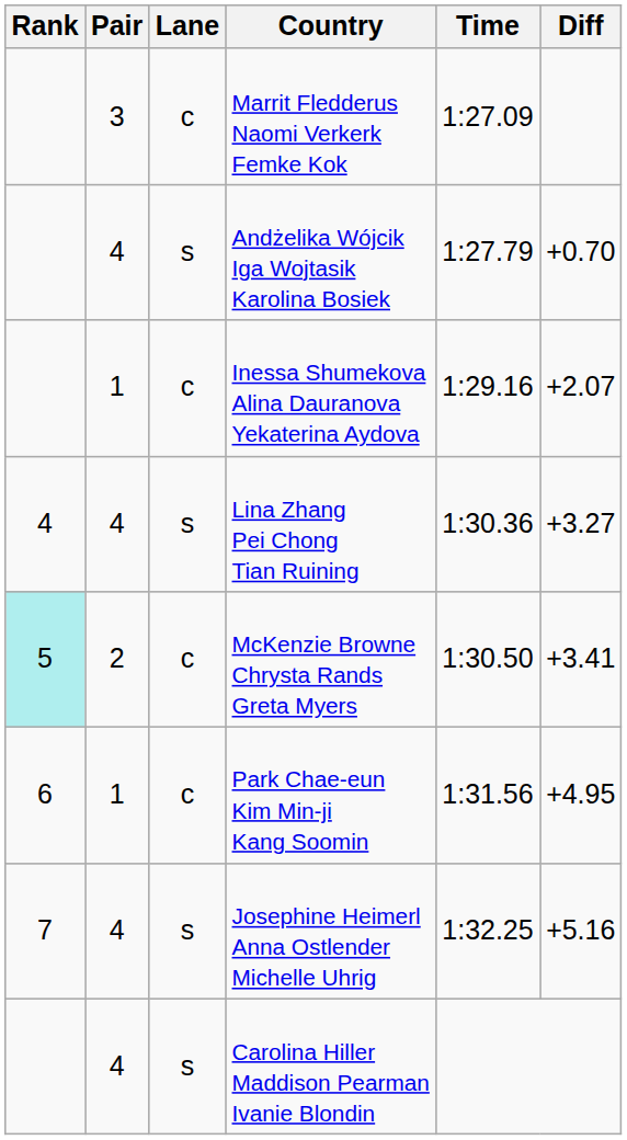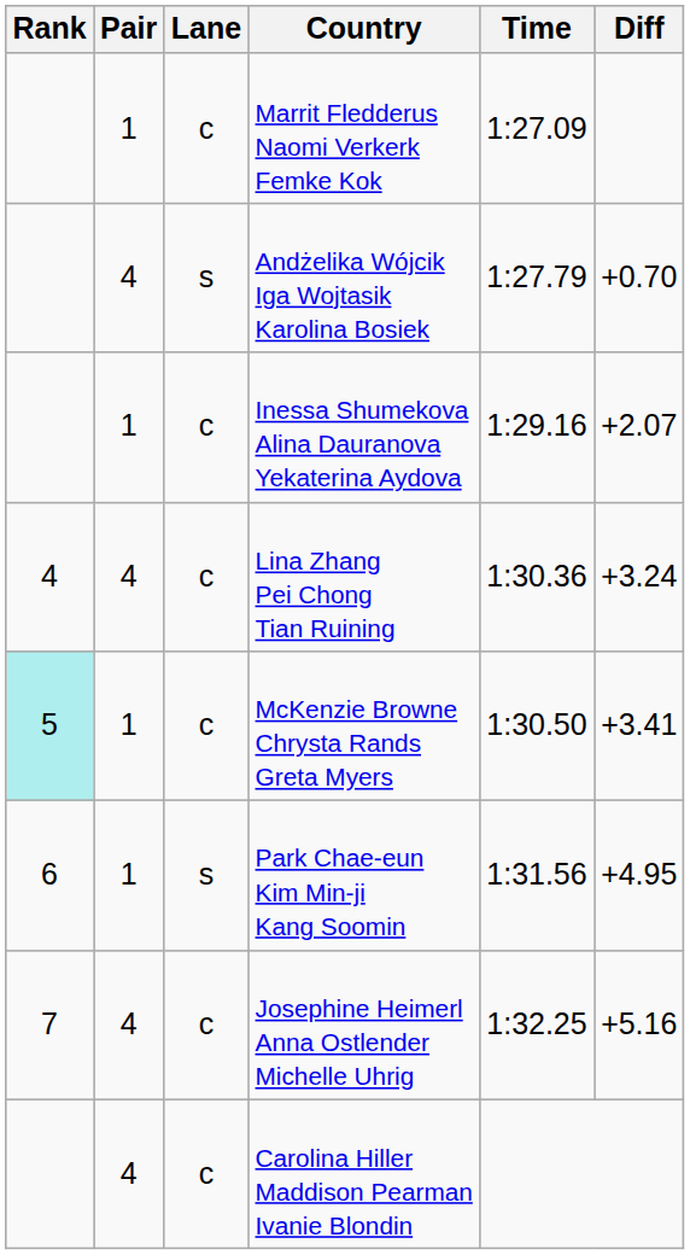 <table class="wikitable sortable" style="text-align:center">
 <tr>
 <th>Rank</th>
 <th>Pair</th>
 <th>Lane</th>
 <th>Country</th>
 <th>Time</th>
 <th>Diff</th>
 </tr>
 <tr>
 <td></td>
-<td>3</td>
+<td>1</td>
 <td>c</td>
 <td align=left><br><small><a href='#'>Marrit Fledderus</a><br><a href='#'>Naomi Verkerk</a><br><a href='#'>Femke Kok</a></small></td>
 <td>1:27.09</td>
 <td></td>
 </tr>
 <tr>
 <td></td>
 <td>4</td>
 <td>s</td>
 <td align=left><br><small><a href='#'>Andżelika Wójcik</a><br><a href='#'>Iga Wojtasik</a><br><a href='#'>Karolina Bosiek</a></small></td>
 <td>1:27.79</td>
 <td>+0.70</td>
 </tr>
 <tr>
 <td></td>
 <td>1</td>
 <td>c</td>
 <td align=left><br><small><a href='#'>Inessa Shumekova</a><br><a href='#'>Alina Dauranova</a><br><a href='#'>Yekaterina Aydova</a></small></td>
 <td>1:29.16</td>
 <td>+2.07</td>
 </tr>
 <tr>
 <td>4</td>
 <td>4</td>
-<td>s</td>
+<td>c</td>
 <td align=left><br><small><a href='#'>Lina Zhang</a><br><a href='#'>Pei Chong</a><br><a href='#'>Tian Ruining</a></small></td>
 <td>1:30.36</td>
-<td>+3.27</td>
+<td>+3.24</td>
 </tr>
 <tr>
 <td style="background: paleturquoise;">5</td>
-<td>2</td>
+<td>1</td>
 <td>c</td>
 <td align=left><br><small><a href='#'>McKenzie Browne</a><br><a href='#'>Chrysta Rands</a><br><a href='#'>Greta Myers</a></small></td>
 <td>1:30.50</td>
 <td>+3.41</td>
 </tr>
 <tr>
 <td>6</td>
 <td>1</td>
-<td>c</td>
+<td>s</td>
 <td align=left><br><small><a href='#'>Park Chae-eun</a><br><a href='#'>Kim Min-ji</a><br><a href='#'>Kang Soomin</a></small></td>
 <td>1:31.56</td>
 <td>+4.95</td>
 </tr>
 <tr>
 <td>7</td>
 <td>4</td>
-<td>s</td>
+<td>c</td>
 <td align=left><br><small><a href='#'>Josephine Heimerl</a><br><a href='#'>Anna Ostlender</a><br><a href='#'>Michelle Uhrig</a></small></td>
 <td>1:32.25</td>
 <td>+5.16</td>
 </tr>
 <tr>
 <td></td>
 <td>4</td>
-<td>s</td>
+<td>c</td>
 <td align=left><br><small><a href='#'>Carolina Hiller</a><br><a href='#'>Maddison Pearman</a><br><a href='#'>Ivanie Blondin</a></small></td>
 <td colspan=2></td>
 </tr>
 </table>
